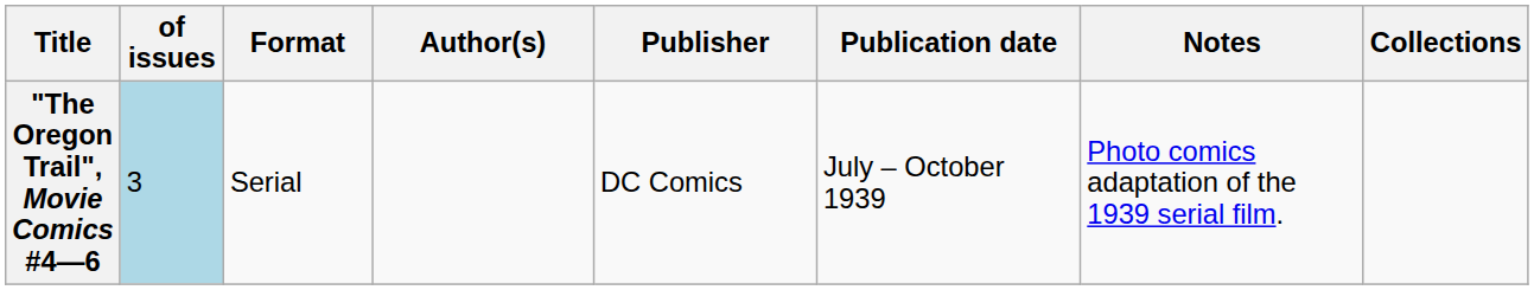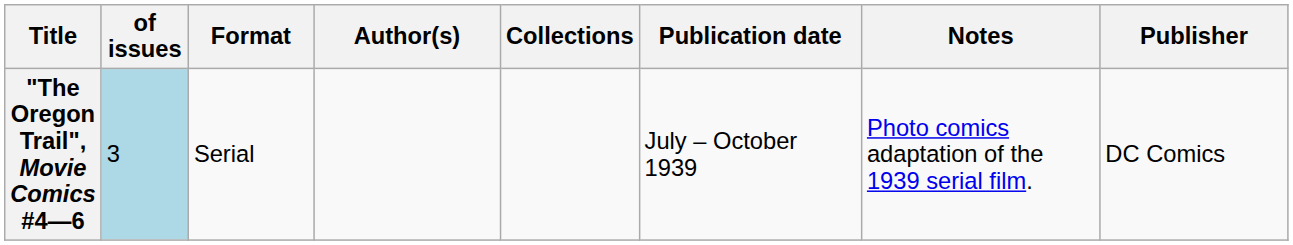 <table class="wikitable">
 <tr>
 <th>Title</th>
 <th style="width:40pt"> of issues</th>
 <th style="width:75pt">Format</th>
 <th style="width:125pt">Author(s)</th>
-<th style="width:125pt">Publisher</th>
+<th>Collections</th>
 <th style="width:150pt">Publication date</th>
 <th style="width:175pt">Notes</th>
-<th>Collections</th>
+<th style="width:125pt">Publisher</th>
 </tr>
 <tr>
 <th>"The Oregon Trail", <em>Movie Comics</em> #4—6</th>
 <td style="background: lightblue;">3</td>
 <td>Serial</td>
 <td></td>
-<td>DC Comics</td>
+<td></td>
 <td>July – October 1939</td>
 <td><a href='#'>Photo comics</a> adaptation of the <a href='#'>1939 serial film</a>.</td>
-<td></td>
+<td>DC Comics</td>
 </tr>
 </table>
